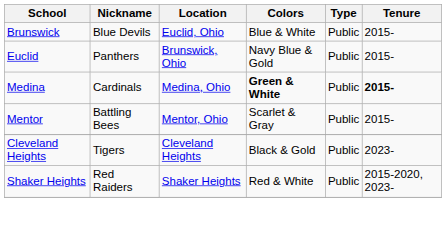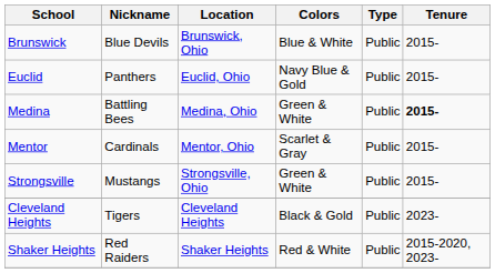 <table class="wikitable sortable">
 <tr>
 <th>School</th>
 <th>Nickname</th>
 <th>Location</th>
 <th>Colors</th>
 <th>Type</th>
 <th>Tenure</th>
 </tr>
 <tr>
 <td><a href='#'>Brunswick</a></td>
 <td>Blue Devils</td>
-<td><a href='#'>Euclid, Ohio</a></td>
+<td><a href='#'>Brunswick, Ohio</a></td>
 <td>Blue & White<br> </td>
 <td>Public</td>
 <td>2015-</td>
 </tr>
 <tr>
 <td><a href='#'>Euclid</a></td>
 <td>Panthers</td>
-<td><a href='#'>Brunswick, Ohio</a></td>
+<td><a href='#'>Euclid, Ohio</a></td>
 <td>Navy Blue & Gold<br> </td>
 <td>Public</td>
 <td>2015-</td>
 </tr>
 <tr>
 <td><a href='#'>Medina</a></td>
-<td>Cardinals</td>
+<td>Battling Bees</td>
 <td><a href='#'>Medina, Ohio</a></td>
-<td><strong>Green & White<br> </strong></td>
+<td>Green & White<br> </td>
 <td>Public</td>
 <td><strong>2015-</strong></td>
 </tr>
 <tr>
 <td><a href='#'>Mentor</a></td>
-<td>Battling Bees</td>
+<td>Cardinals</td>
 <td><a href='#'>Mentor, Ohio</a></td>
 <td>Scarlet & Gray<br> </td>
+<td>Public</td>
+<td>2015-</td>
+</tr>
+<tr>
+<td><a href='#'>Strongsville</a></td>
+<td>Mustangs</td>
+<td><a href='#'>Strongsville, Ohio</a></td>
+<td>Green & White<br> </td>
 <td>Public</td>
 <td>2015-</td>
 </tr>
 <tr>
 </tr>
 <tr>
 <td><a href='#'>Cleveland Heights</a></td>
 <td>Tigers</td>
 <td><a href='#'>Cleveland Heights</a></td>
 <td>Black & Gold <br> </td>
 <td>Public</td>
 <td>2023-</td>
 </tr>
 <tr>
 <td><a href='#'>Shaker Heights</a></td>
 <td>Red Raiders</td>
 <td><a href='#'>Shaker Heights</a></td>
 <td>Red & White <br> </td>
 <td>Public</td>
 <td>2015-2020, 2023-</td>
 </tr>
 <tr>
 </tr>
 </table>
